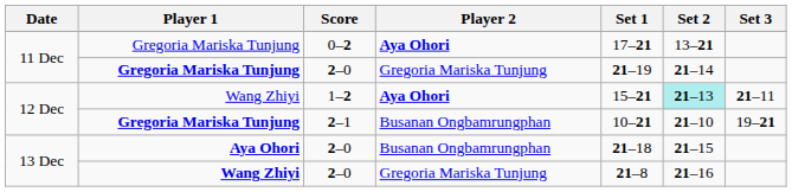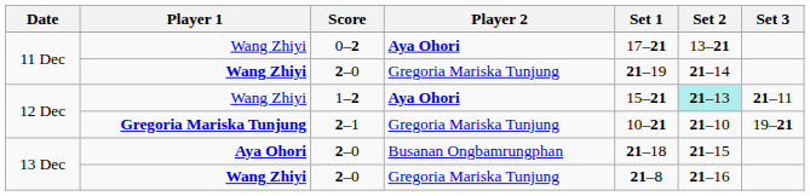 <table class="wikitable" style="text-align: center; font-size:90%">
 <tr>
 <th width="60">Date</th>
 <th width="200">Player 1</th>
 <th width="60">Score</th>
 <th width="200">Player 2</th>
 <th width="50">Set 1</th>
 <th width="50">Set 2</th>
 <th width="50">Set 3</th>
 </tr>
 <tr>
 </tr>
 <tr>
 <td rowspan="2">11 Dec</td>
-<td style="text-align:right"><a href='#'>Gregoria Mariska Tunjung</a> </td>
+<td style="text-align:right"><a href='#'>Wang Zhiyi</a> </td>
 <td style="text-align:center">0–<strong>2</strong></td>
 <td style="text-align:left"><strong> <a href='#'>Aya Ohori</a></strong></td>
 <td>17–<strong>21</strong></td>
 <td>13–<strong>21</strong></td>
 <td></td>
 </tr>
 <tr>
-<td style="text-align:right"><strong><a href='#'>Gregoria Mariska Tunjung</a> </strong></td>
+<td style="text-align:right"><strong><a href='#'>Wang Zhiyi</a></strong> </td>
 <td style="text-align:center"><strong>2</strong>–0</td>
 <td style="text-align:left"> <a href='#'>Gregoria Mariska Tunjung</a></td>
 <td><strong>21</strong>–19</td>
 <td><strong>21</strong>–14</td>
 <td></td>
 </tr>
 <tr>
 <td rowspan="2">12 Dec</td>
 <td style="text-align:right"><a href='#'>Wang Zhiyi</a> </td>
 <td style="text-align:center">1–<strong>2</strong></td>
 <td style="text-align:left"><strong> <a href='#'>Aya Ohori</a></strong></td>
 <td>15–<strong>21</strong></td>
 <td style="background: paleturquoise;"><strong>21</strong>–13</td>
 <td><strong>21</strong>–11</td>
 </tr>
 <tr>
 <td style="text-align:right"><strong><a href='#'>Gregoria Mariska Tunjung</a> </strong></td>
 <td style="text-align:center"><strong>2</strong>–1</td>
-<td style="text-align:left"> <a href='#'>Busanan Ongbamrungphan</a></td>
+<td style="text-align:left"> <a href='#'>Gregoria Mariska Tunjung</a></td>
 <td>10–<strong>21</strong></td>
 <td><strong>21</strong>–10</td>
 <td>19–<strong>21</strong></td>
 </tr>
 <tr>
 <td rowspan="2">13 Dec</td>
 <td style="text-align:right"><strong><a href='#'>Aya Ohori</a> </strong></td>
 <td style="text-align:center"><strong>2</strong>–0</td>
 <td style="text-align:left"> <a href='#'>Busanan Ongbamrungphan</a></td>
 <td><strong>21</strong>–18</td>
 <td><strong>21</strong>–15</td>
 <td></td>
 </tr>
 <tr>
 <td style="text-align:right"><strong><a href='#'>Wang Zhiyi</a> </strong></td>
 <td style="text-align:center"><strong>2</strong>–0</td>
 <td style="text-align:left"> <a href='#'>Gregoria Mariska Tunjung</a></td>
 <td><strong>21</strong>–8</td>
 <td><strong>21</strong>–16</td>
 <td></td>
 </tr>
 </table>
